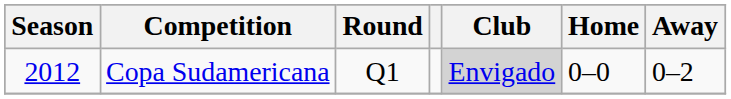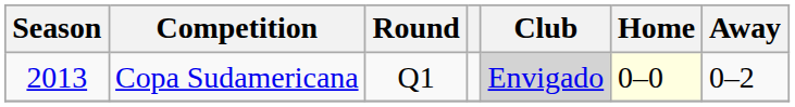 <table class="wikitable">
 <tr>
 <th>Season</th>
 <th>Competition</th>
 <th>Round</th>
 <th></th>
 <th>Club</th>
 <th>Home</th>
 <th>Away</th>
 </tr>
 <tr>
-<td style="text-align:center;" rowspan="1"><a href='#'>2012</a></td>
+<td style="text-align:center;" rowspan="1"><a href='#'>2013</a></td>
 <td style="text-align:center;" rowspan="1"><a href='#'>Copa Sudamericana</a></td>
 <td style="text-align:center;" rowspan="1">Q1</td>
 <td></td>
 <td style="background: lightgrey;"><a href='#'>Envigado</a></td>
-<td>0–0</td>
+<td style="background: lightyellow;">0–0</td>
 <td>0–2</td>
 </tr>
 <tr>
 </tr>
 </table>
